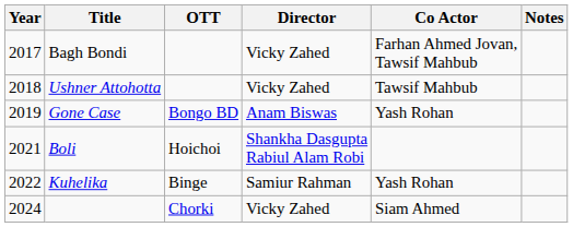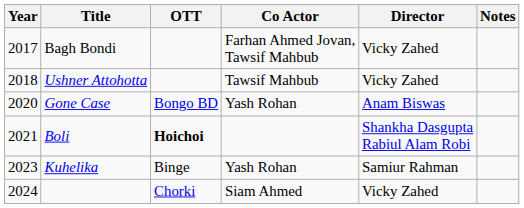 <table class="wikitable">
 <tr>
 <th>Year</th>
 <th>Title</th>
 <th>OTT</th>
+<th>Co Actor</th>
 <th>Director</th>
-<th>Co Actor</th>
 <th>Notes</th>
 </tr>
 <tr>
 <td>2017</td>
 <td>Bagh Bondi</td>
 <td></td>
+<td>Farhan Ahmed Jovan,<br>Tawsif Mahbub</td>
 <td>Vicky Zahed</td>
-<td>Farhan Ahmed Jovan,<br>Tawsif Mahbub</td>
 <td></td>
 </tr>
 <tr>
 <td>2018</td>
 <td><em><a href='#'>Ushner Attohotta</a></em></td>
 <td></td>
+<td>Tawsif Mahbub</td>
 <td>Vicky Zahed</td>
-<td>Tawsif Mahbub</td>
 <td></td>
 </tr>
 <tr>
-<td>2019</td>
+<td>2020</td>
 <td><em><a href='#'>Gone Case</a></em></td>
 <td><a href='#'>Bongo BD</a></td>
+<td>Yash Rohan</td>
 <td><a href='#'>Anam Biswas</a></td>
-<td>Yash Rohan</td>
 <td></td>
 </tr>
 <tr>
 <td>2021</td>
 <td><em><a href='#'>Boli</a></em></td>
-<td>Hoichoi</td>
+<td><strong>Hoichoi</strong></td>
+<td></td>
 <td><a href='#'>Shankha Dasgupta</a><br><a href='#'>Rabiul Alam Robi</a></td>
-<td></td>
 <td></td>
 </tr>
 <tr>
-<td>2022</td>
+<td>2023</td>
 <td><a href='#'><em>Kuhelika</em></a></td>
 <td>Binge</td>
+<td>Yash Rohan</td>
 <td>Samiur Rahman</td>
-<td>Yash Rohan</td>
 <td></td>
 </tr>
 <tr>
 <td>2024</td>
 <td> </td>
 <td><a href='#'>Chorki</a></td>
+<td>Siam Ahmed</td>
 <td>Vicky Zahed</td>
-<td>Siam Ahmed</td>
 <td></td>
 </tr>
 </table>
